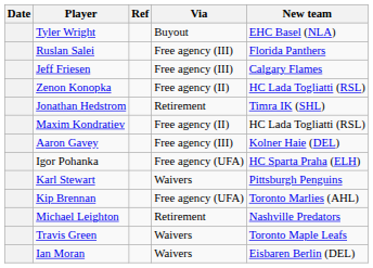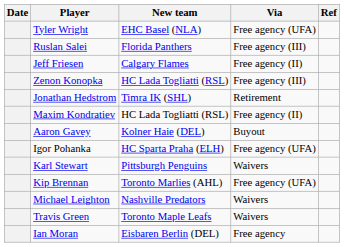 <table class="wikitable plainrowheaders">
 <tr style="background:#ddd; text-align:center;">
 <th>Date</th>
 <th>Player</th>
+<th>New team</th>
+<th>Via</th>
 <th>Ref</th>
-<th>Via</th>
-<th>New team</th>
 </tr>
 <tr>
 <th scope="row"></th>
 <td><a href='#'>Tyler Wright</a></td>
+<td><a href='#'>EHC Basel</a> (<a href='#'>NLA</a>)</td>
+<td>Free agency (UFA)</td>
 <td></td>
-<td>Buyout</td>
-<td><a href='#'>EHC Basel</a> (<a href='#'>NLA</a>)</td>
 </tr>
 <tr>
 <th scope="row"></th>
 <td><a href='#'>Ruslan Salei</a></td>
+<td><a href='#'>Florida Panthers</a></td>
+<td>Free agency (III)</td>
 <td></td>
-<td>Free agency (III)</td>
-<td><a href='#'>Florida Panthers</a></td>
 </tr>
 <tr>
 <th scope="row"></th>
 <td><a href='#'>Jeff Friesen</a></td>
+<td><a href='#'>Calgary Flames</a></td>
+<td>Free agency (II)</td>
 <td></td>
-<td>Free agency (III)</td>
-<td><a href='#'>Calgary Flames</a></td>
 </tr>
 <tr>
 <th scope="row"></th>
 <td><a href='#'>Zenon Konopka</a></td>
+<td><a href='#'>HC Lada Togliatti</a> (<a href='#'>RSL</a>)</td>
+<td>Free agency (III)</td>
 <td></td>
-<td>Free agency (II)</td>
-<td><a href='#'>HC Lada Togliatti</a> (<a href='#'>RSL</a>)</td>
 </tr>
 <tr>
 <th scope="row"></th>
 <td><a href='#'>Jonathan Hedstrom</a></td>
+<td><a href='#'>Timra IK</a> (<a href='#'>SHL</a>)</td>
+<td>Retirement</td>
 <td></td>
-<td>Retirement</td>
-<td><a href='#'>Timra IK</a> (<a href='#'>SHL</a>)</td>
 </tr>
 <tr>
 <th scope="row"></th>
 <td><a href='#'>Maxim Kondratiev</a></td>
+<td>HC Lada Togliatti (RSL)</td>
+<td>Free agency (II)</td>
 <td></td>
-<td>Free agency (II)</td>
-<td>HC Lada Togliatti (RSL)</td>
 </tr>
 <tr>
 <th scope="row"></th>
 <td><a href='#'>Aaron Gavey</a></td>
+<td><a href='#'>Kolner Haie</a> (<a href='#'>DEL</a>)</td>
+<td>Buyout</td>
 <td></td>
-<td>Free agency (III)</td>
-<td><a href='#'>Kolner Haie</a> (<a href='#'>DEL</a>)</td>
 </tr>
 <tr>
 <th scope="row"></th>
 <td>Igor Pohanka</td>
+<td><a href='#'>HC Sparta Praha</a> (<a href='#'>ELH</a>)</td>
+<td>Free agency (UFA)</td>
 <td></td>
-<td>Free agency (UFA)</td>
-<td><a href='#'>HC Sparta Praha</a> (<a href='#'>ELH</a>)</td>
 </tr>
 <tr>
 <th scope="row"></th>
 <td><a href='#'>Karl Stewart</a></td>
+<td><a href='#'>Pittsburgh Penguins</a></td>
+<td>Waivers</td>
 <td></td>
-<td>Waivers</td>
-<td><a href='#'>Pittsburgh Penguins</a></td>
 </tr>
 <tr>
 <th scope="row"></th>
 <td><a href='#'>Kip Brennan</a></td>
+<td><a href='#'>Toronto Marlies</a> (AHL)</td>
+<td>Free agency (UFA)</td>
 <td></td>
-<td>Free agency (UFA)</td>
-<td><a href='#'>Toronto Marlies</a> (AHL)</td>
 </tr>
 <tr>
 <th scope="row"></th>
 <td><a href='#'>Michael Leighton</a></td>
+<td><a href='#'>Nashville Predators</a></td>
+<td>Waivers</td>
 <td></td>
-<td>Retirement</td>
-<td><a href='#'>Nashville Predators</a></td>
 </tr>
 <tr>
 <th scope="row"></th>
 <td><a href='#'>Travis Green</a></td>
+<td><a href='#'>Toronto Maple Leafs</a></td>
+<td>Waivers</td>
 <td></td>
-<td>Waivers</td>
-<td><a href='#'>Toronto Maple Leafs</a></td>
 </tr>
 <tr>
 <th scope="row"></th>
 <td><a href='#'>Ian Moran</a></td>
+<td><a href='#'>Eisbaren Berlin</a> (DEL)</td>
+<td>Free agency</td>
 <td></td>
-<td>Waivers</td>
-<td><a href='#'>Eisbaren Berlin</a> (DEL)</td>
 </tr>
 </table>
